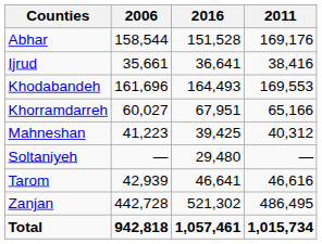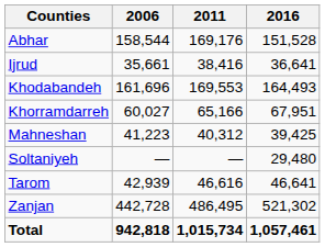 <table class="wikitable">
 <tr>
 <th>Counties</th>
 <th>2006</th>
+<th>2011</th>
 <th>2016</th>
-<th>2011</th>
 </tr>
 <tr>
 <td><a href='#'>Abhar</a></td>
 <td style="text-align: right;">158,544</td>
+<td style="text-align: right;">169,176</td>
 <td style="text-align: right;">151,528</td>
-<td style="text-align: right;">169,176</td>
 </tr>
 <tr>
 <td><a href='#'>Ijrud</a></td>
 <td style="text-align: right;">35,661</td>
+<td style="text-align: right;">38,416</td>
 <td style="text-align: right;">36,641</td>
-<td style="text-align: right;">38,416</td>
 </tr>
 <tr>
 <td><a href='#'>Khodabandeh</a></td>
 <td style="text-align: right;">161,696</td>
+<td style="text-align: right;">169,553</td>
 <td style="text-align: right;">164,493</td>
-<td style="text-align: right;">169,553</td>
 </tr>
 <tr>
 <td><a href='#'>Khorramdarreh</a></td>
 <td style="text-align: right;">60,027</td>
+<td style="text-align: right;">65,166</td>
 <td style="text-align: right;">67,951</td>
-<td style="text-align: right;">65,166</td>
 </tr>
 <tr>
 <td><a href='#'>Mahneshan</a></td>
 <td style="text-align: right;">41,223</td>
+<td style="text-align: right;">40,312</td>
 <td style="text-align: right;">39,425</td>
-<td style="text-align: right;">40,312</td>
 </tr>
 <tr>
 <td><a href='#'>Soltaniyeh</a></td>
 <td style="text-align: right;">—</td>
+<td style="text-align: right;">—</td>
 <td style="text-align: right;">29,480</td>
-<td style="text-align: right;">—</td>
 </tr>
 <tr>
 <td><a href='#'>Tarom</a></td>
 <td style="text-align: right;">42,939</td>
+<td style="text-align: right;">46,616</td>
 <td style="text-align: right;">46,641</td>
-<td style="text-align: right;">46,616</td>
 </tr>
 <tr>
 <td><a href='#'>Zanjan</a></td>
 <td style="text-align: right;">442,728</td>
+<td style="text-align: right;">486,495</td>
 <td style="text-align: right;">521,302</td>
-<td style="text-align: right;">486,495</td>
 </tr>
 <tr>
 <td><strong>Total</strong></td>
 <td style="text-align: right;"><strong>942,818</strong></td>
+<td style="text-align: right;"><strong>1,015,734</strong></td>
 <td style="text-align: right;"><strong>1,057,461</strong></td>
-<td style="text-align: right;"><strong>1,015,734</strong></td>
 </tr>
 </table>
